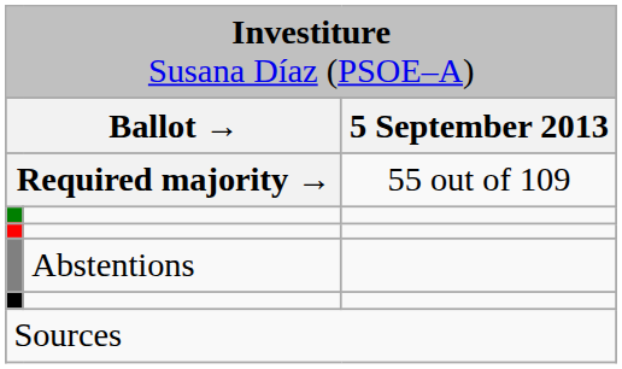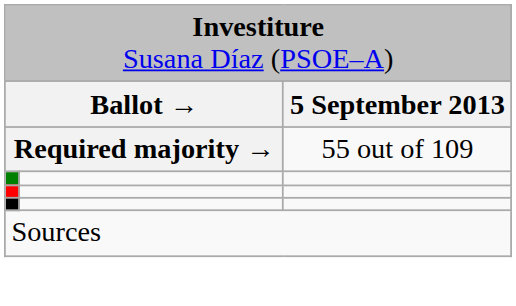 <table class="wikitable" style="text-align:center;">
 <tr>
 <td colspan="3" align="center" bgcolor="#C0C0C0"><strong>Investiture</strong><br><a href='#'>Susana Díaz</a> (<a href='#'>PSOE–A</a>)</td>
 </tr>
 <tr>
 <th colspan="2" width="150px">Ballot →</th>
 <th>5 September 2013</th>
 </tr>
 <tr>
 <th colspan="2">Required majority →</th>
 <td>55 out of 109 </td>
 </tr>
 <tr>
 <th width="1px" style="background:green;"></th>
 <td align="left"></td>
 <td></td>
 </tr>
 <tr>
 <th style="background:red;"></th>
 <td align="left"></td>
 <td></td>
 </tr>
 <tr>
-<th style="background:gray;"></th>
-<td align="left"><span>Abstentions</span></td>
-<td></td>
-</tr>
-<tr>
 <th style="background:black;"></th>
 <td align="left"></td>
 <td></td>
 </tr>
 <tr>
 <td align="left" colspan="3">Sources</td>
 </tr>
 </table>
